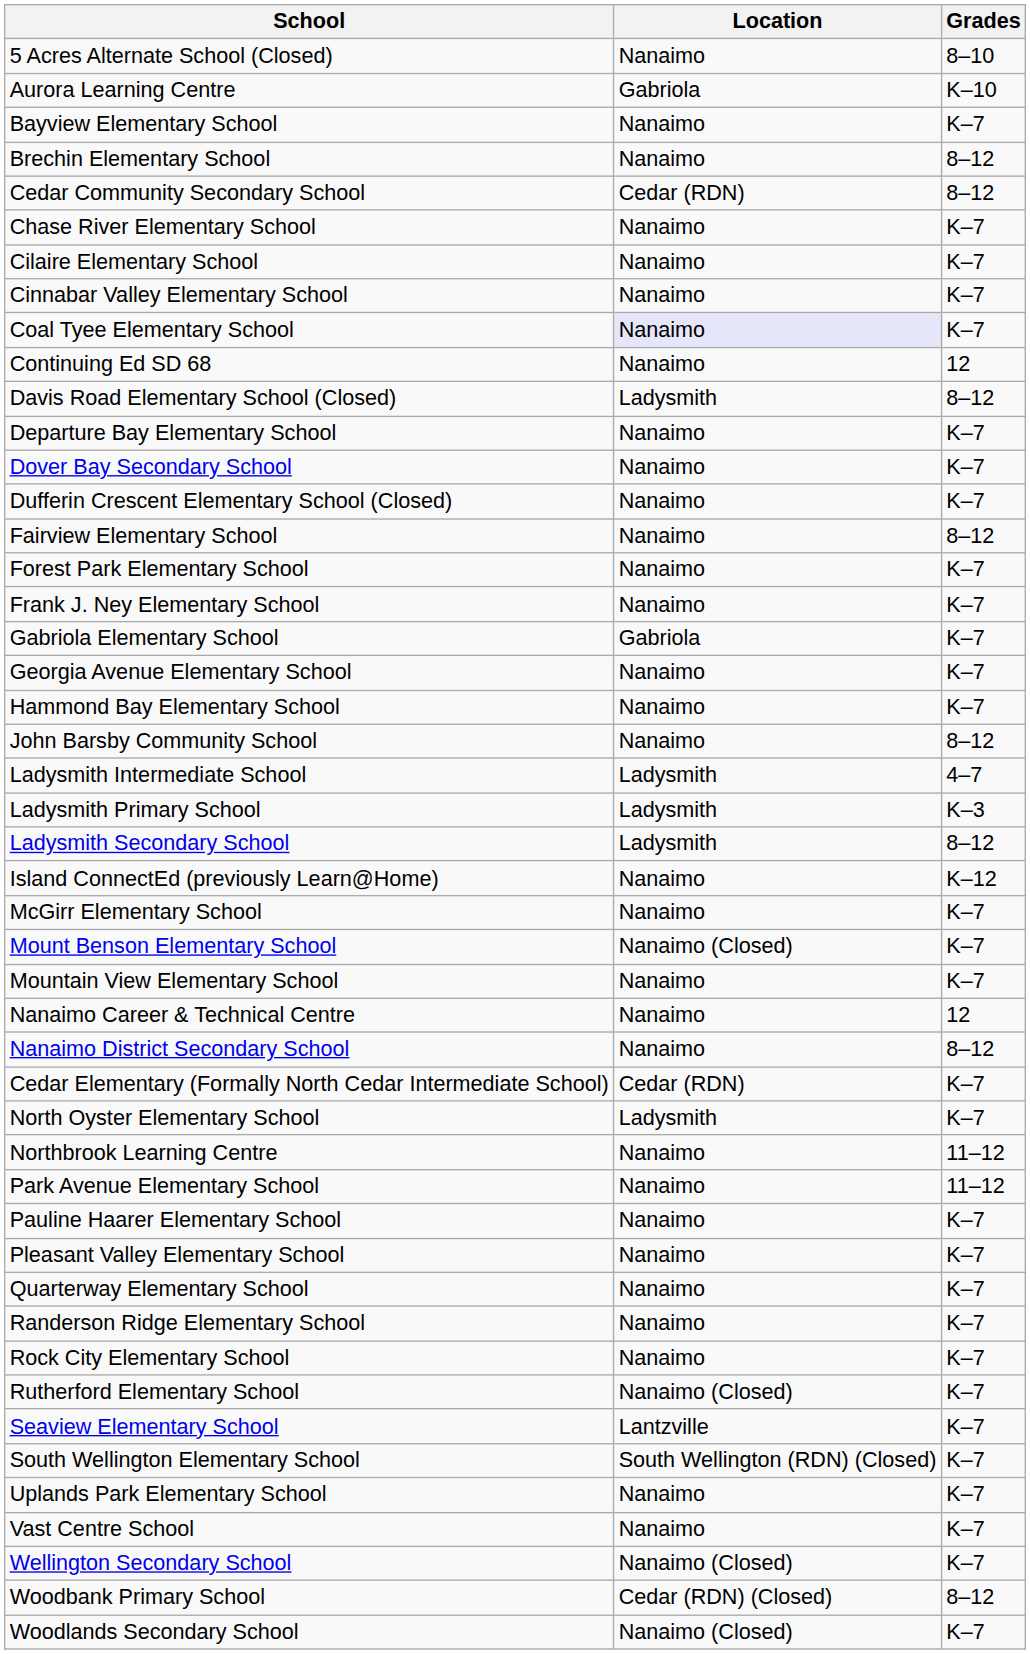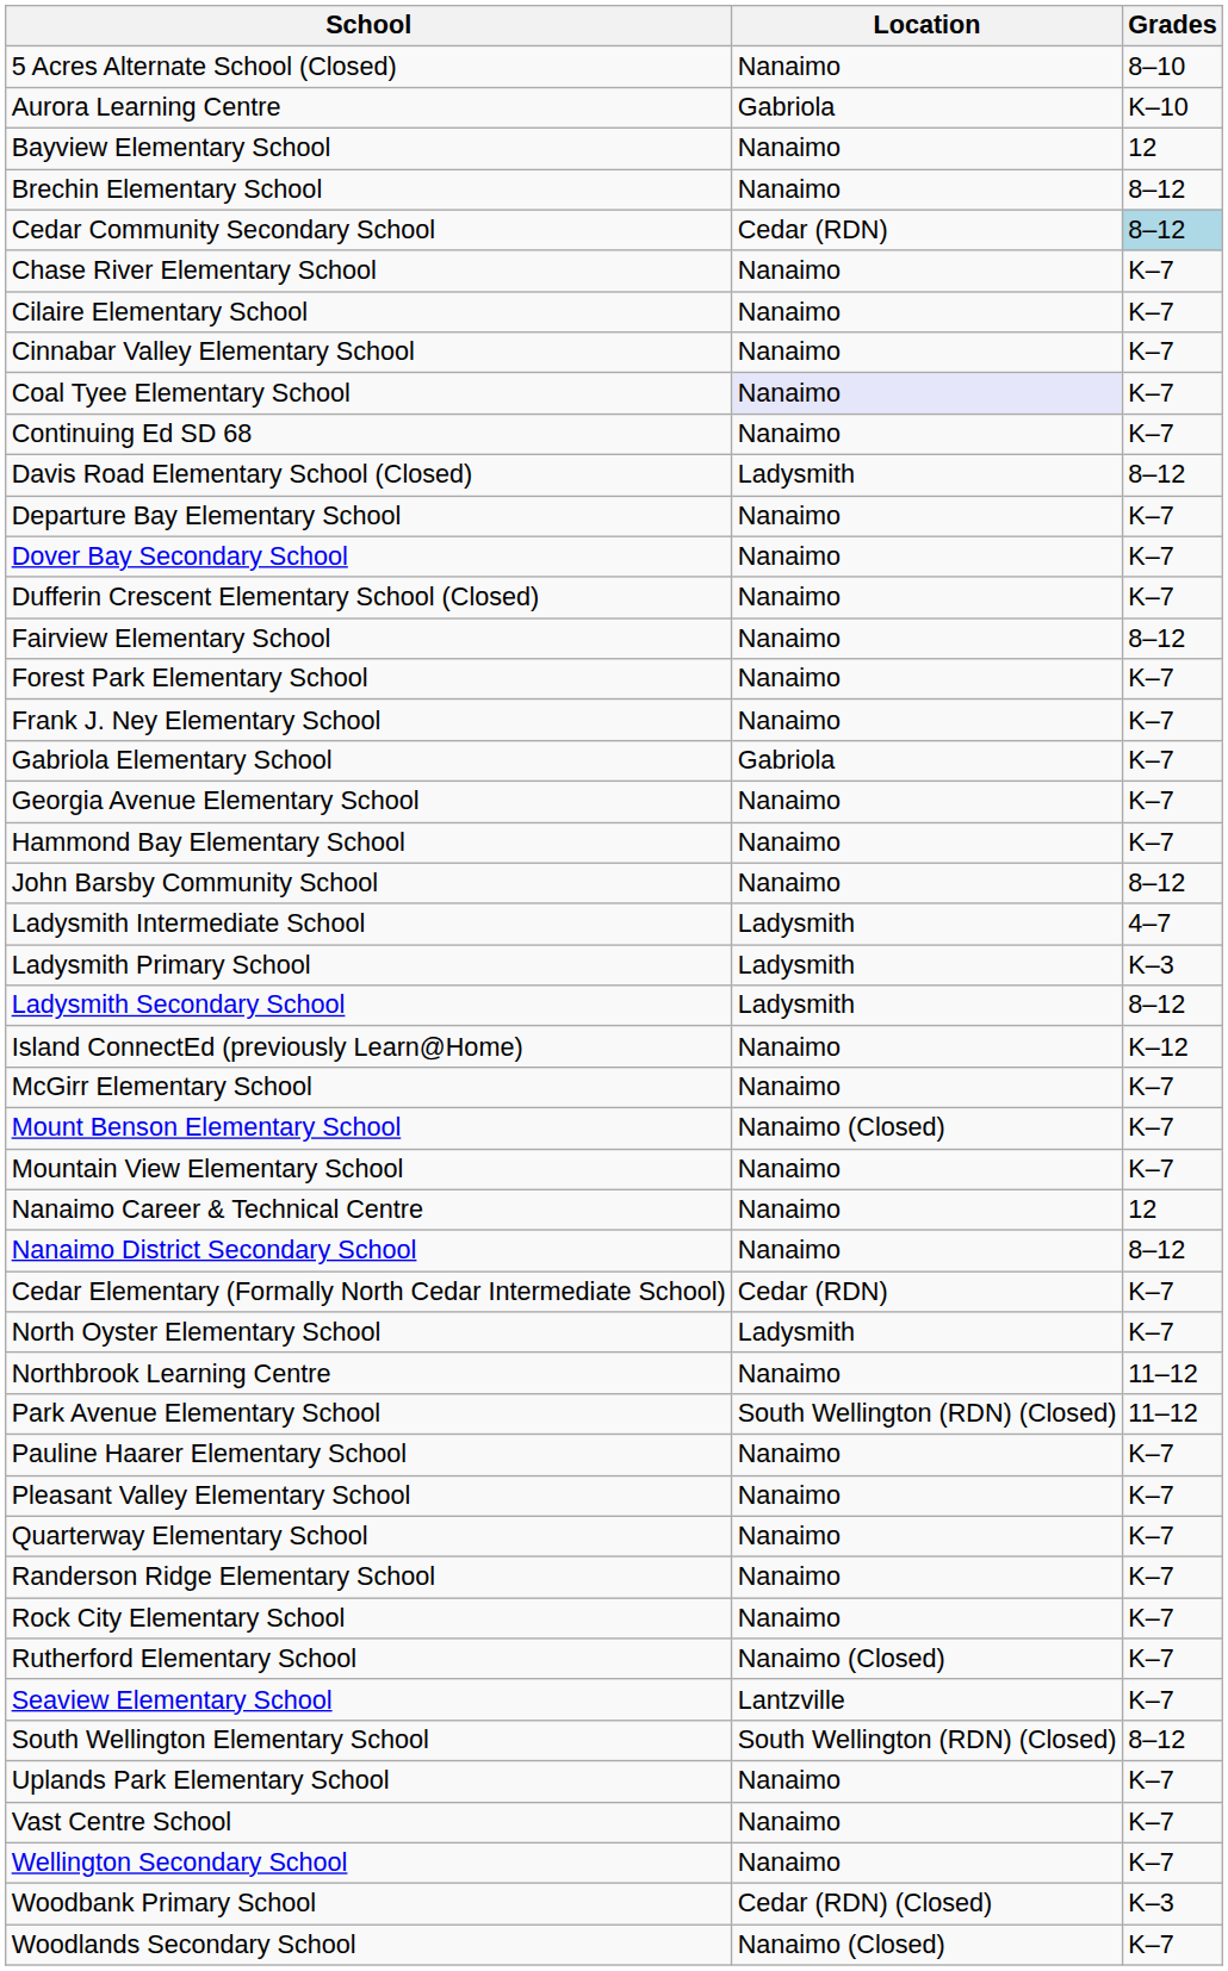 <table class="wikitable">
 <tr>
 <th>School</th>
 <th>Location</th>
 <th>Grades</th>
 </tr>
 <tr>
 <td>5 Acres Alternate School (Closed)</td>
 <td>Nanaimo</td>
 <td>8–10</td>
 </tr>
 <tr>
 <td>Aurora Learning Centre</td>
 <td>Gabriola</td>
 <td>K–10</td>
 </tr>
 <tr>
 <td Bayview Elementary School (Nanaimo)>Bayview Elementary School</td>
 <td>Nanaimo</td>
-<td>K–7</td>
+<td>12</td>
 </tr>
 <tr>
 <td>Brechin Elementary School</td>
 <td>Nanaimo</td>
 <td>8–12</td>
 </tr>
 <tr>
 <td>Cedar Community Secondary School</td>
 <td>Cedar (RDN)</td>
-<td>8–12</td>
+<td style="background: lightblue;">8–12</td>
 </tr>
 <tr>
 <td>Chase River Elementary School</td>
 <td>Nanaimo</td>
 <td>K–7</td>
 </tr>
 <tr>
 <td>Cilaire Elementary School</td>
 <td>Nanaimo</td>
 <td>K–7</td>
 </tr>
 <tr>
 <td>Cinnabar Valley Elementary School</td>
 <td>Nanaimo</td>
 <td>K–7</td>
 </tr>
 <tr>
 <td>Coal Tyee Elementary School</td>
 <td style="background: lavender;">Nanaimo</td>
 <td>K–7</td>
 </tr>
 <tr>
 <td>Continuing Ed SD 68</td>
 <td>Nanaimo</td>
-<td>12</td>
+<td>K–7</td>
 </tr>
 <tr>
 <td>Davis Road Elementary School (Closed)</td>
 <td>Ladysmith</td>
 <td>8–12</td>
 </tr>
 <tr>
 <td>Departure Bay Elementary School</td>
 <td>Nanaimo</td>
 <td>K–7</td>
 </tr>
 <tr>
 <td><a href='#'>Dover Bay Secondary School</a></td>
 <td>Nanaimo</td>
 <td>K–7</td>
 </tr>
 <tr>
 <td>Dufferin Crescent Elementary School (Closed)</td>
 <td>Nanaimo</td>
 <td>K–7</td>
 </tr>
 <tr>
 <td>Fairview Elementary School</td>
 <td>Nanaimo</td>
 <td>8–12</td>
 </tr>
 <tr>
 <td>Forest Park Elementary School</td>
 <td>Nanaimo</td>
 <td>K–7</td>
 </tr>
 <tr>
 <td>Frank J. Ney Elementary School</td>
 <td>Nanaimo</td>
 <td>K–7</td>
 </tr>
 <tr>
 <td>Gabriola Elementary School</td>
 <td>Gabriola</td>
 <td>K–7</td>
 </tr>
 <tr>
 <td>Georgia Avenue Elementary School</td>
 <td>Nanaimo</td>
 <td>K–7</td>
 </tr>
 <tr>
 <td>Hammond Bay Elementary School</td>
 <td>Nanaimo</td>
 <td>K–7</td>
 </tr>
 <tr>
 <td>John Barsby Community School</td>
 <td>Nanaimo</td>
 <td>8–12</td>
 </tr>
 <tr>
 <td>Ladysmith Intermediate School</td>
 <td>Ladysmith</td>
 <td>4–7</td>
 </tr>
 <tr>
 <td>Ladysmith Primary School</td>
 <td>Ladysmith</td>
 <td>K–3</td>
 </tr>
 <tr>
 <td><a href='#'>Ladysmith Secondary School</a></td>
 <td>Ladysmith</td>
 <td>8–12</td>
 </tr>
 <tr>
 <td>Island ConnectEd (previously Learn@Home)</td>
 <td>Nanaimo</td>
 <td>K–12</td>
 </tr>
 <tr>
 <td>McGirr Elementary School</td>
 <td>Nanaimo</td>
 <td>K–7</td>
 </tr>
 <tr>
 <td><a href='#'>Mount Benson Elementary School</a></td>
 <td>Nanaimo (Closed)</td>
 <td>K–7</td>
 </tr>
 <tr>
 <td Mountain View Elementary School (Nanaimo)>Mountain View Elementary School</td>
 <td>Nanaimo</td>
 <td>K–7</td>
 </tr>
 <tr>
 <td>Nanaimo Career & Technical Centre</td>
 <td>Nanaimo</td>
 <td>12</td>
 </tr>
 <tr>
 <td><a href='#'>Nanaimo District Secondary School</a></td>
 <td>Nanaimo</td>
 <td>8–12</td>
 </tr>
 <tr>
 <td>Cedar Elementary (Formally North Cedar Intermediate School)</td>
 <td>Cedar (RDN)</td>
 <td>K–7</td>
 </tr>
 <tr>
 <td>North Oyster Elementary School</td>
 <td>Ladysmith</td>
 <td>K–7</td>
 </tr>
 <tr>
 <td>Northbrook Learning Centre</td>
 <td>Nanaimo</td>
 <td>11–12</td>
 </tr>
 <tr>
 <td>Park Avenue Elementary School</td>
-<td>Nanaimo</td>
+<td>South Wellington (RDN) (Closed)</td>
 <td>11–12</td>
 </tr>
 <tr>
 <td>Pauline Haarer Elementary School</td>
 <td>Nanaimo</td>
 <td>K–7</td>
 </tr>
 <tr>
 <td>Pleasant Valley Elementary School</td>
 <td>Nanaimo</td>
 <td>K–7</td>
 </tr>
 <tr>
 <td>Quarterway Elementary School</td>
 <td>Nanaimo</td>
 <td>K–7</td>
 </tr>
 <tr>
 <td>Randerson Ridge Elementary School</td>
 <td>Nanaimo</td>
 <td>K–7</td>
 </tr>
 <tr>
 <td>Rock City Elementary School</td>
 <td>Nanaimo</td>
 <td>K–7</td>
 </tr>
 <tr>
 <td>Rutherford Elementary School</td>
 <td>Nanaimo (Closed)</td>
 <td>K–7</td>
 </tr>
 <tr>
 <td><a href='#'>Seaview Elementary School</a></td>
 <td>Lantzville</td>
 <td>K–7</td>
 </tr>
 <tr>
 <td>South Wellington Elementary School</td>
 <td>South Wellington (RDN) (Closed)</td>
-<td>K–7</td>
+<td>8–12</td>
 </tr>
 <tr>
 <td>Uplands Park Elementary School</td>
 <td>Nanaimo</td>
 <td>K–7</td>
 </tr>
 <tr>
 <td>Vast Centre School</td>
 <td>Nanaimo</td>
 <td>K–7</td>
 </tr>
 <tr>
 <td><a href='#'>Wellington Secondary School</a></td>
-<td>Nanaimo (Closed)</td>
+<td>Nanaimo</td>
 <td>K–7</td>
 </tr>
 <tr>
 <td>Woodbank Primary School</td>
 <td>Cedar (RDN) (Closed)</td>
-<td>8–12</td>
+<td>K–3</td>
 </tr>
 <tr>
 <td>Woodlands Secondary School</td>
 <td>Nanaimo (Closed)</td>
 <td>K–7</td>
 </tr>
 </table>
